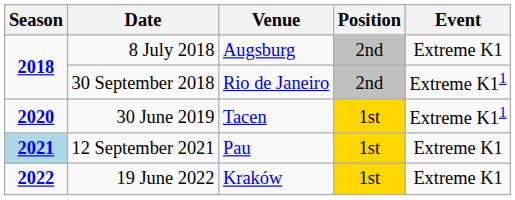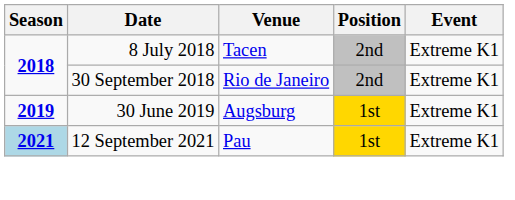 <table class="wikitable" style="text-align:center; font-size:95%;">
 <tr>
 <th>Season</th>
 <th>Date</th>
 <th>Venue</th>
 <th>Position</th>
 <th>Event</th>
 </tr>
 <tr>
 <td rowspan=2><strong><a href='#'>2018</a></strong></td>
 <td align=right>8 July 2018</td>
-<td align=left><a href='#'>Augsburg</a></td>
+<td align=left><a href='#'>Tacen</a></td>
 <td bgcolor=silver>2nd</td>
 <td>Extreme K1</td>
 </tr>
 <tr>
 <td align=right>30 September 2018</td>
 <td align=left><a href='#'>Rio de Janeiro</a></td>
 <td bgcolor=silver>2nd</td>
-<td>Extreme K1<sup><a href='#'>1</a></sup></td>
+<td>Extreme K1</td>
 </tr>
 <tr>
-<td><strong><a href='#'>2020</a></strong></td>
+<td><strong><a href='#'>2019</a></strong></td>
 <td align=right>30 June 2019</td>
-<td align=left><a href='#'>Tacen</a></td>
+<td align=left><a href='#'>Augsburg</a></td>
 <td bgcolor=gold>1st</td>
-<td>Extreme K1<sup><a href='#'>1</a></sup></td>
+<td>Extreme K1</td>
 </tr>
 <tr>
 <td style="background: lightblue;"><strong><a href='#'>2021</a></strong></td>
 <td align=right>12 September 2021</td>
 <td align=left><a href='#'>Pau</a></td>
 <td bgcolor=gold>1st</td>
 <td>Extreme K1</td>
 </tr>
-<tr>
-<td><strong><a href='#'>2022</a></strong></td>
-<td align=right>19 June 2022</td>
-<td align=left><a href='#'>Kraków</a></td>
-<td bgcolor=gold>1st</td>
-<td>Extreme K1</td>
-</tr>
 </table>
